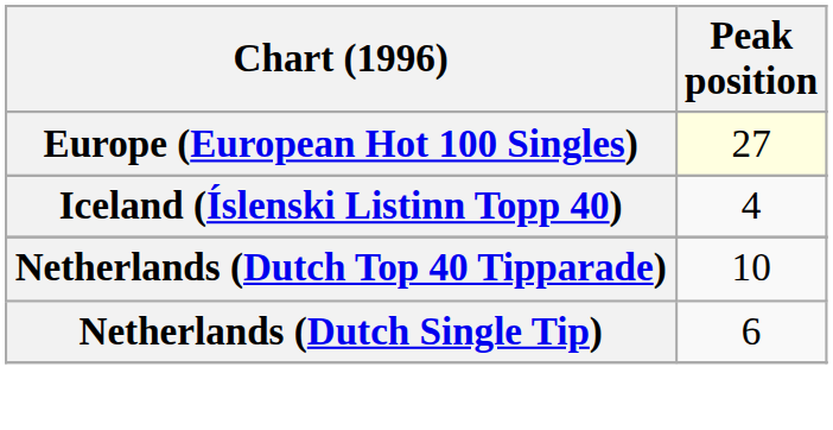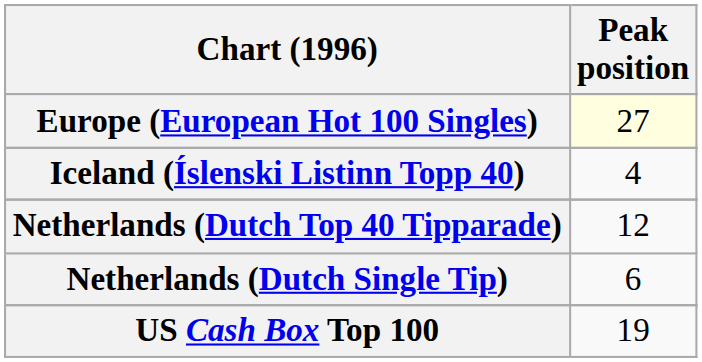 <table class="wikitable sortable plainrowheaders" style="text-align:center">
 <tr>
 <th scope="col">Chart (1996)</th>
 <th scope="col">Peak<br>position</th>
 </tr>
 <tr>
 </tr>
 <tr>
 </tr>
 <tr>
 </tr>
 <tr>
 <th scope="row">Europe (<a href='#'>European Hot 100 Singles</a>)</th>
 <td style="background: lightyellow;">27</td>
 </tr>
 <tr>
 </tr>
 <tr>
 <th scope="row">Iceland (<a href='#'>Íslenski Listinn Topp 40</a>)</th>
 <td>4</td>
 </tr>
 <tr>
 </tr>
 <tr>
 <th scope="row">Netherlands (<a href='#'>Dutch Top 40 Tipparade</a>)</th>
-<td>10</td>
+<td>12</td>
 </tr>
 <tr>
 <th scope="row">Netherlands (<a href='#'>Dutch Single Tip</a>)</th>
 <td>6</td>
 </tr>
 <tr>
 </tr>
 <tr>
 </tr>
 <tr>
 </tr>
 <tr>
 </tr>
 <tr>
 </tr>
 <tr>
 </tr>
 <tr>
 </tr>
 <tr>
 </tr>
 <tr>
 </tr>
 <tr>
 </tr>
+<tr>
+<th scope="row">US <em><a href='#'>Cash Box</a></em> Top 100</th>
+<td>19</td>
+</tr>
 </table>
